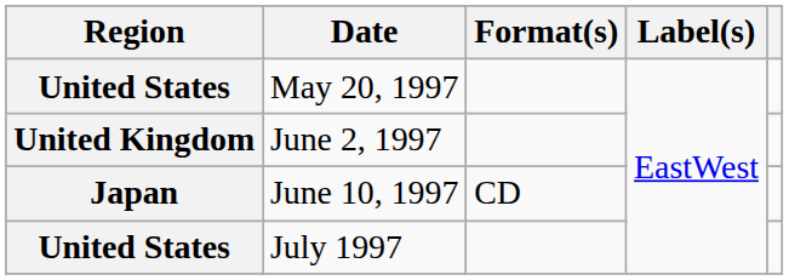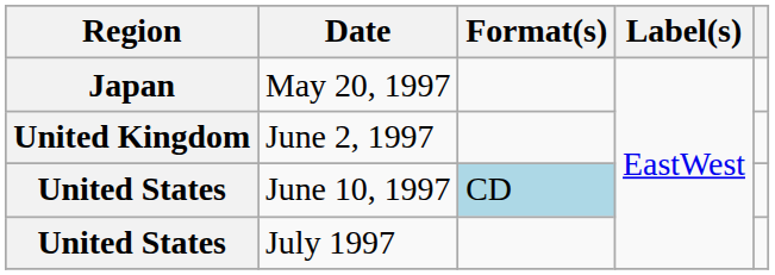 <table class="wikitable plainrowheaders">
 <tr>
 <th scope="col">Region</th>
 <th scope="col">Date</th>
 <th scope="col">Format(s)</th>
 <th scope="col">Label(s)</th>
 <th scope="col"></th>
 </tr>
 <tr>
-<th scope="row">United States</th>
+<th scope="row">Japan</th>
 <td>May 20, 1997</td>
 <td></td>
 <td rowspan="4"><a href='#'>EastWest</a></td>
 <td></td>
 </tr>
 <tr>
 <th scope="row">United Kingdom</th>
 <td>June 2, 1997</td>
 <td></td>
 <td></td>
 </tr>
 <tr>
-<th scope="row">Japan</th>
+<th scope="row">United States</th>
 <td>June 10, 1997</td>
-<td>CD</td>
+<td style="background: lightblue;">CD</td>
 <td></td>
 </tr>
 <tr>
 <th scope="row">United States</th>
 <td>July 1997</td>
 <td></td>
 <td></td>
 </tr>
 </table>
